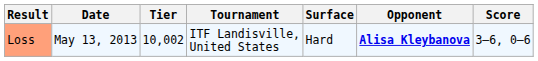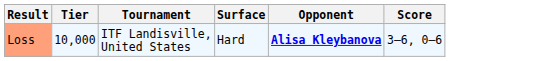 <table class="sortable wikitable" style=font-size:97%>
 <tr>
 <th>Result</th>
-<th>Date</th>
 <th>Tier</th>
 <th>Tournament</th>
 <th>Surface</th>
 <th>Opponent</th>
 <th>Score</th>
 </tr>
 <tr style="background:#f0f8ff;">
 <td style="background:#ffa07a;">Loss</td>
-<td>May 13, 2013</td>
-<td>10,002</td>
+<td>10,000</td>
 <td>ITF Landisville, <br>United States</td>
 <td>Hard</td>
 <td><strong> <a href='#'>Alisa Kleybanova</a></strong></td>
 <td>3–6, 0–6</td>
 </tr>
 </table>
